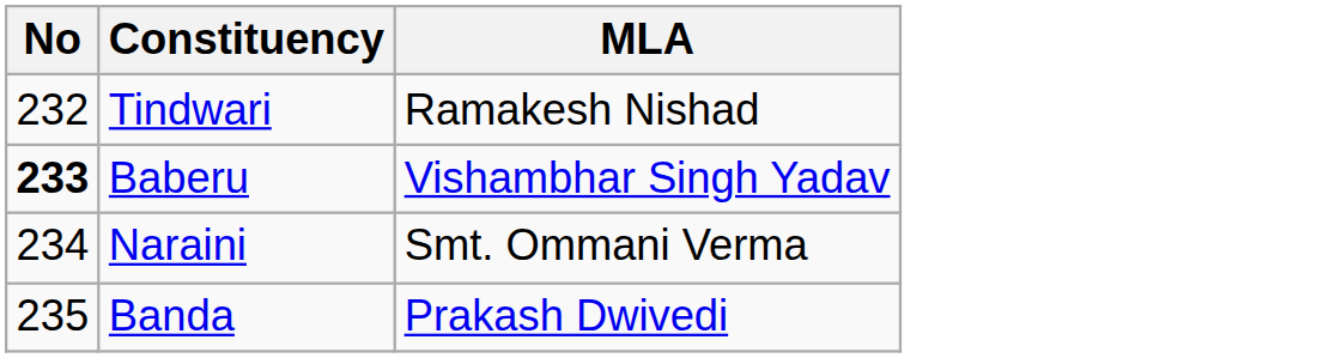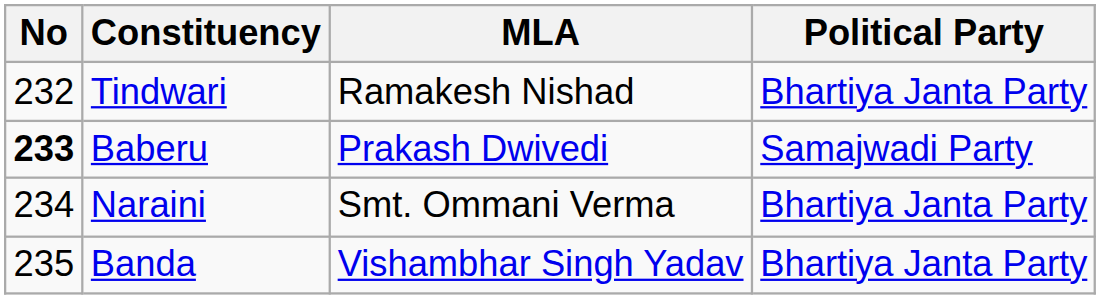 <table class="wikitable">
 <tr>
 <th>No</th>
 <th>Constituency</th>
 <th>MLA</th>
+<th>Political Party</th>
 </tr>
 <tr>
 <td>232</td>
 <td><a href='#'>Tindwari</a></td>
 <td>Ramakesh Nishad</td>
+<td><a href='#'>Bhartiya Janta Party</a></td>
 </tr>
 <tr>
 <td><strong>233</strong></td>
 <td><a href='#'>Baberu</a></td>
-<td><a href='#'>Vishambhar Singh Yadav</a></td>
+<td><a href='#'>Prakash Dwivedi</a></td>
+<td><a href='#'>Samajwadi Party</a></td>
 </tr>
 <tr>
 <td>234</td>
 <td><a href='#'>Naraini</a></td>
 <td>Smt. Ommani Verma</td>
+<td><a href='#'>Bhartiya Janta Party</a></td>
 </tr>
 <tr>
 <td>235</td>
 <td><a href='#'>Banda</a></td>
-<td><a href='#'>Prakash Dwivedi</a></td>
+<td><a href='#'>Vishambhar Singh Yadav</a></td>
+<td><a href='#'>Bhartiya Janta Party</a></td>
 </tr>
 </table>
